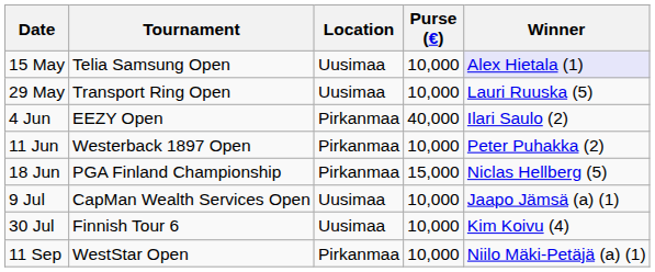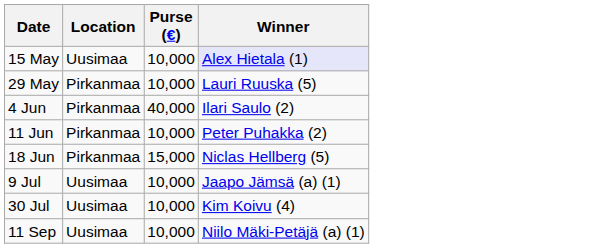 <table class="wikitable" style="font-size:95%;">
 <tr>
 <th>Date</th>
-<th>Tournament</th>
 <th>Location</th>
 <th>Purse<br>(<a href='#'>€</a>)</th>
 <th>Winner</th>
 </tr>
 <tr>
 <td>15 May</td>
-<td>Telia Samsung Open</td>
 <td>Uusimaa</td>
 <td align=right>10,000</td>
 <td style="background: lavender;"> <a href='#'>Alex Hietala</a> (1)</td>
 </tr>
 <tr>
 <td>29 May</td>
-<td>Transport Ring Open</td>
-<td>Uusimaa</td>
+<td>Pirkanmaa</td>
 <td align=right>10,000</td>
 <td> <a href='#'>Lauri Ruuska</a> (5)</td>
 </tr>
 <tr>
 <td>4 Jun</td>
-<td>EEZY Open</td>
 <td>Pirkanmaa</td>
 <td align=right>40,000</td>
 <td> <a href='#'>Ilari Saulo</a> (2)</td>
 </tr>
 <tr>
 <td>11 Jun</td>
-<td>Westerback 1897 Open</td>
 <td>Pirkanmaa</td>
 <td align=right>10,000</td>
 <td> <a href='#'>Peter Puhakka</a> (2)</td>
 </tr>
 <tr>
 <td>18 Jun</td>
-<td>PGA Finland Championship</td>
 <td>Pirkanmaa</td>
 <td align=right>15,000</td>
 <td> <a href='#'>Niclas Hellberg</a> (5)</td>
 </tr>
 <tr>
 <td>9 Jul</td>
-<td>CapMan Wealth Services Open</td>
 <td>Uusimaa</td>
 <td align=right>10,000</td>
 <td> <a href='#'>Jaapo Jämsä</a> (a) (1)</td>
 </tr>
 <tr>
 <td>30 Jul</td>
-<td>Finnish Tour 6</td>
 <td>Uusimaa</td>
 <td align=right>10,000</td>
 <td> <a href='#'>Kim Koivu</a> (4)</td>
 </tr>
 <tr>
 <td>11 Sep</td>
-<td>WestStar Open</td>
-<td>Pirkanmaa</td>
+<td>Uusimaa</td>
 <td align=right>10,000</td>
 <td> <a href='#'>Niilo Mäki-Petäjä</a> (a) (1)</td>
 </tr>
 </table>
